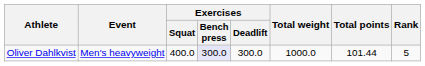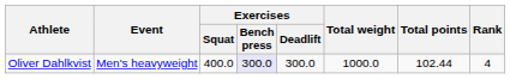 <table class=wikitable style="font-size:90%">
 <tr>
 <th rowspan="2">Athlete</th>
 <th rowspan="2">Event</th>
 <th colspan="3">Exercises</th>
 <th rowspan="2">Total weight</th>
 <th rowspan="2">Total points</th>
 <th rowspan="2">Rank</th>
 </tr>
 <tr style="font-size:95%">
 <th>Squat</th>
 <th>Bench<br>press</th>
 <th>Deadlift</th>
 </tr>
 <tr align=center>
 <td align=left><a href='#'>Oliver Dahlkvist</a></td>
 <td align=left rowspan=2><a href='#'>Men's heavyweight</a></td>
 <td>400.0</td>
 <td style="background: lavender;">300.0</td>
 <td>300.0</td>
 <td>1000.0</td>
-<td>101.44</td>
-<td>5</td>
+<td>102.44</td>
+<td>4</td>
 </tr>
 </table>
